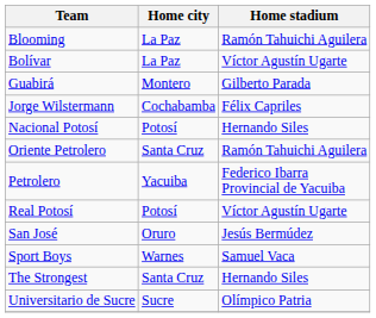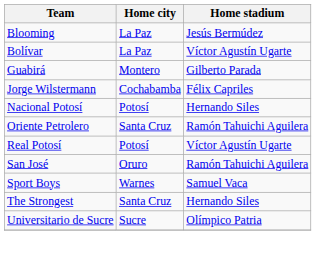 <table class="wikitable sortable">
 <tr>
 <th>Team</th>
 <th>Home city</th>
 <th>Home stadium</th>
 </tr>
 <tr>
 <td><a href='#'>Blooming</a></td>
 <td><a href='#'>La Paz</a></td>
-<td><a href='#'>Ramón Tahuichi Aguilera</a></td>
+<td><a href='#'>Jesús Bermúdez</a></td>
 </tr>
 <tr>
 <td><a href='#'>Bolívar</a></td>
 <td><a href='#'>La Paz</a></td>
 <td><a href='#'>Víctor Agustín Ugarte</a></td>
 </tr>
 <tr>
 <td><a href='#'>Guabirá</a></td>
 <td><a href='#'>Montero</a></td>
 <td><a href='#'>Gilberto Parada</a></td>
 </tr>
 <tr>
 <td><a href='#'>Jorge Wilstermann</a></td>
 <td><a href='#'>Cochabamba</a></td>
 <td><a href='#'>Félix Capriles</a></td>
 </tr>
 <tr>
 <td><a href='#'>Nacional Potosí</a></td>
 <td><a href='#'>Potosí</a></td>
 <td><a href='#'>Hernando Siles</a></td>
 </tr>
 <tr>
 <td><a href='#'>Oriente Petrolero</a></td>
 <td><a href='#'>Santa Cruz</a></td>
 <td><a href='#'>Ramón Tahuichi Aguilera</a></td>
 </tr>
 <tr>
-<td><a href='#'>Petrolero</a></td>
-<td><a href='#'>Yacuiba</a></td>
-<td><a href='#'>Federico Ibarra</a><br><a href='#'>Provincial de Yacuiba</a></td>
-</tr>
-<tr>
 <td><a href='#'>Real Potosí</a></td>
 <td><a href='#'>Potosí</a></td>
 <td><a href='#'>Víctor Agustín Ugarte</a></td>
 </tr>
 <tr>
 <td><a href='#'>San José</a></td>
 <td><a href='#'>Oruro</a></td>
-<td><a href='#'>Jesús Bermúdez</a></td>
+<td><a href='#'>Ramón Tahuichi Aguilera</a></td>
 </tr>
 <tr>
 <td><a href='#'>Sport Boys</a></td>
 <td><a href='#'>Warnes</a></td>
 <td><a href='#'>Samuel Vaca</a></td>
 </tr>
 <tr>
 <td><a href='#'>The Strongest</a></td>
 <td><a href='#'>Santa Cruz</a></td>
 <td><a href='#'>Hernando Siles</a></td>
 </tr>
 <tr>
 <td><a href='#'>Universitario de Sucre</a></td>
 <td><a href='#'>Sucre</a></td>
 <td><a href='#'>Olímpico Patria</a></td>
 </tr>
 <tr>
 </tr>
 </table>
